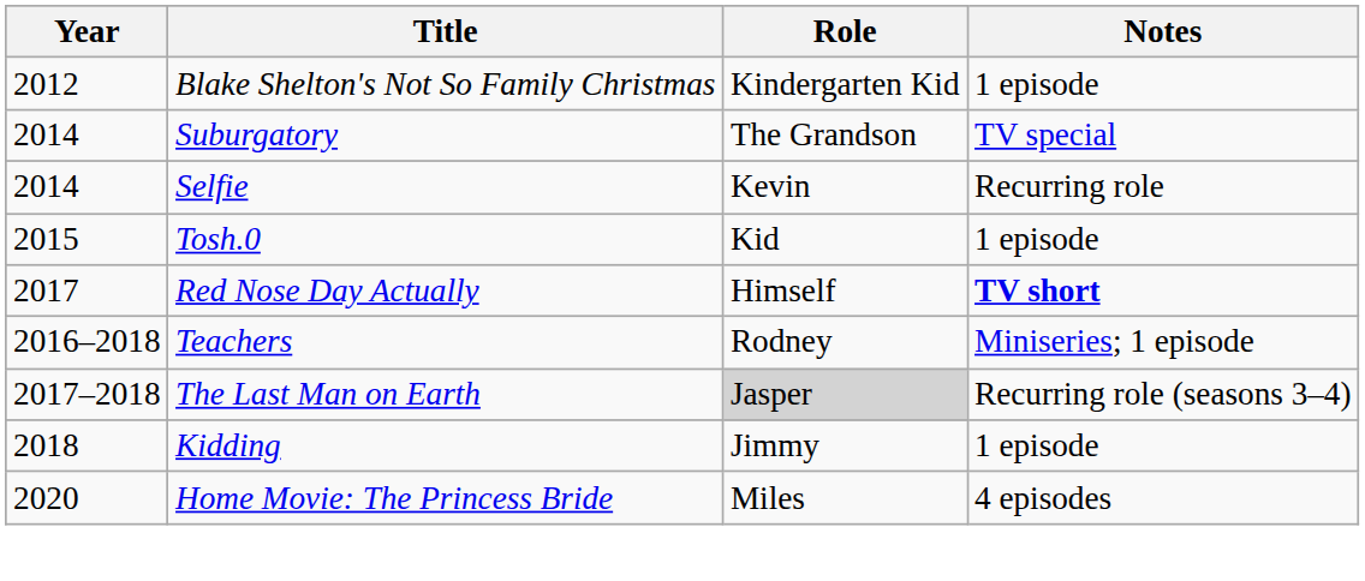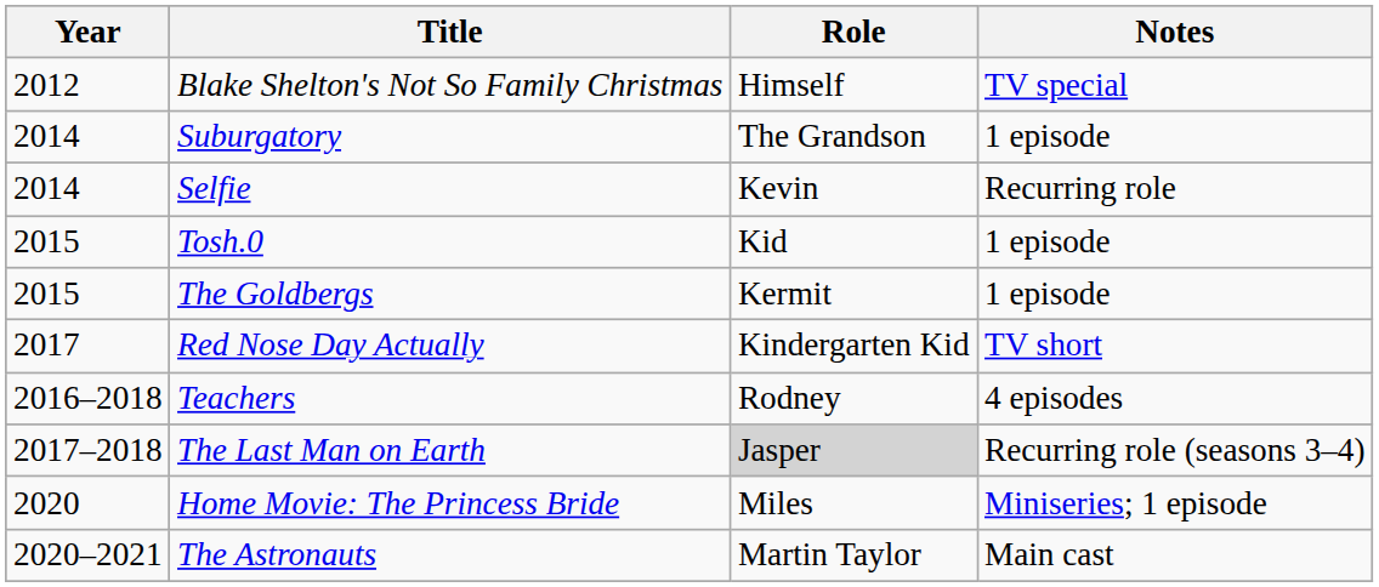 <table class="wikitable sortable">
 <tr>
 <th>Year</th>
 <th>Title</th>
 <th>Role</th>
 <th class="unsortable">Notes</th>
 </tr>
 <tr>
 <td>2012</td>
 <td><em>Blake Shelton's Not So Family Christmas</em></td>
-<td>Kindergarten Kid</td>
-<td>1 episode</td>
+<td>Himself</td>
+<td><a href='#'>TV special</a></td>
 </tr>
 <tr>
 <td>2014</td>
 <td><em><a href='#'>Suburgatory</a></em></td>
 <td>The Grandson</td>
-<td><a href='#'>TV special</a></td>
+<td>1 episode</td>
 </tr>
 <tr>
 <td>2014</td>
 <td><em><a href='#'>Selfie</a></em></td>
 <td>Kevin</td>
 <td>Recurring role</td>
 </tr>
 <tr>
 <td>2015</td>
 <td><em><a href='#'>Tosh.0</a></em></td>
 <td>Kid</td>
 <td>1 episode</td>
 </tr>
 <tr>
+<td>2015</td>
+<td><em><a href='#'>The Goldbergs</a></em></td>
+<td>Kermit</td>
+<td>1 episode</td>
+</tr>
+<tr>
 <td>2017</td>
 <td><em><a href='#'>Red Nose Day Actually</a></em></td>
-<td>Himself</td>
-<td><strong><a href='#'>TV short</a></strong></td>
+<td>Kindergarten Kid</td>
+<td><a href='#'>TV short</a></td>
 </tr>
 <tr>
 <td>2016–2018</td>
 <td><em><a href='#'>Teachers</a></em></td>
 <td>Rodney</td>
-<td><a href='#'>Miniseries</a>; 1 episode</td>
+<td>4 episodes</td>
 </tr>
 <tr>
 <td>2017–2018</td>
 <td><em><a href='#'>The Last Man on Earth</a></em></td>
 <td style="background: lightgrey;">Jasper</td>
 <td>Recurring role (seasons 3–4)</td>
 </tr>
 <tr>
-<td>2018</td>
-<td><em><a href='#'>Kidding</a></em></td>
-<td>Jimmy</td>
-<td>1 episode</td>
-</tr>
-<tr>
 <td>2020</td>
 <td><em><a href='#'>Home Movie: The Princess Bride</a></em></td>
 <td>Miles</td>
-<td>4 episodes</td>
+<td><a href='#'>Miniseries</a>; 1 episode</td>
+</tr>
+<tr>
+<td>2020–2021</td>
+<td><em><a href='#'>The Astronauts</a></em></td>
+<td>Martin Taylor</td>
+<td>Main cast</td>
 </tr>
 </table>
